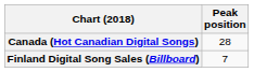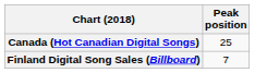 <table class="wikitable sortable plainrowheaders" style="text-align:center">
 <tr>
 <th scope="col">Chart (2018)</th>
 <th scope="col">Peak<br> position</th>
 </tr>
 <tr>
 <th scope="row">Canada (<a href='#'>Hot Canadian Digital Songs</a>)</th>
-<td>28</td>
+<td>25</td>
 </tr>
 <tr>
 <th scope="row">Finland Digital Song Sales (<em><a href='#'>Billboard</a></em>)</th>
 <td>7</td>
 </tr>
 </table>
